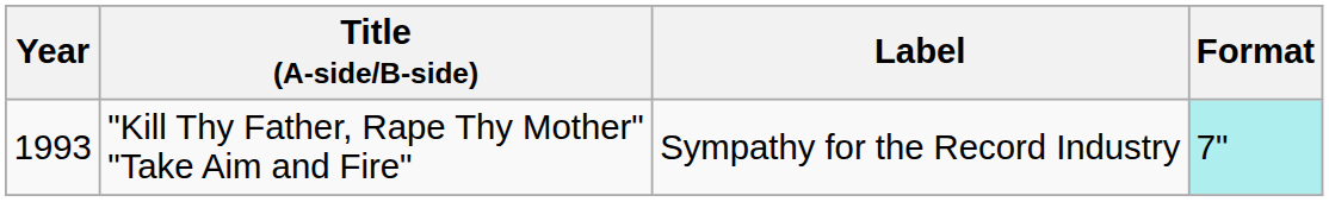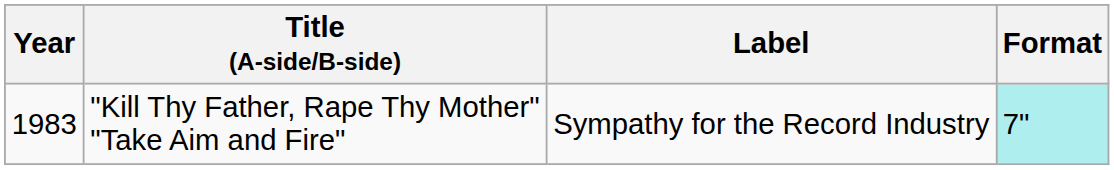 <table class="wikitable">
 <tr>
 <th>Year</th>
 <th>Title <br><small>(A-side/B-side)</small></th>
 <th>Label</th>
 <th>Format</th>
 </tr>
 <tr>
-<td>1993</td>
+<td>1983</td>
 <td>"Kill Thy Father, Rape Thy Mother"<br>"Take Aim and Fire"</td>
 <td>Sympathy for the Record Industry</td>
 <td style="background: paleturquoise;">7"</td>
 </tr>
 </table>
